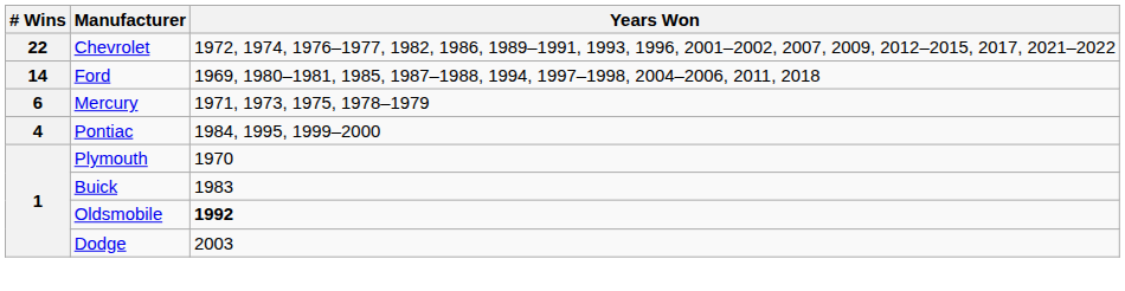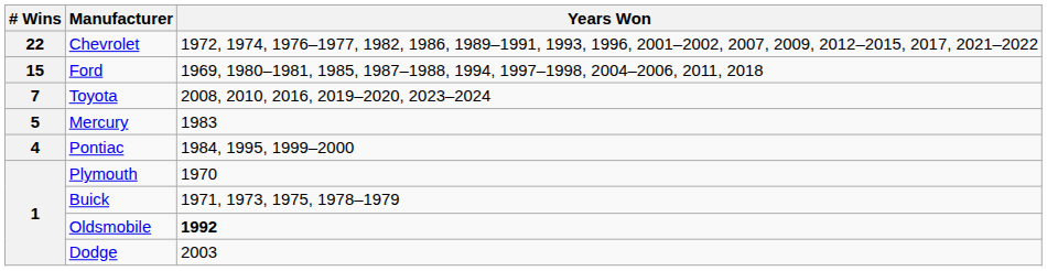 <table class="wikitable" style="font-size: 95%;">
 <tr>
 <th># Wins</th>
 <th>Manufacturer</th>
 <th>Years Won</th>
 </tr>
 <tr>
 <th>22</th>
 <td><a href='#'>Chevrolet</a></td>
 <td>1972, 1974, 1976–1977, 1982, 1986, 1989–1991, 1993, 1996, 2001–2002, 2007, 2009, 2012–2015, 2017, 2021–2022</td>
 </tr>
 <tr>
-<th>14</th>
+<th>15</th>
 <td><a href='#'>Ford</a></td>
 <td>1969, 1980–1981, 1985, 1987–1988, 1994, 1997–1998, 2004–2006, 2011, 2018</td>
 </tr>
 <tr>
-<th>6</th>
+<th>7</th>
+<td><a href='#'>Toyota</a></td>
+<td>2008, 2010, 2016, 2019–2020, 2023–2024</td>
+</tr>
+<tr>
+<th>5</th>
 <td><a href='#'>Mercury</a></td>
-<td>1971, 1973, 1975, 1978–1979</td>
+<td>1983</td>
 </tr>
 <tr>
 <th>4</th>
 <td><a href='#'>Pontiac</a></td>
 <td>1984, 1995, 1999–2000</td>
 </tr>
 <tr>
 <th rowspan="4">1</th>
 <td><a href='#'>Plymouth</a></td>
 <td>1970</td>
 </tr>
 <tr>
 <td><a href='#'>Buick</a></td>
-<td>1983</td>
+<td>1971, 1973, 1975, 1978–1979</td>
 </tr>
 <tr>
 <td><a href='#'>Oldsmobile</a></td>
 <td><strong>1992</strong></td>
 </tr>
 <tr>
 <td><a href='#'>Dodge</a></td>
 <td>2003</td>
 </tr>
 </table>
